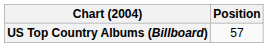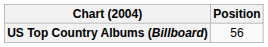 <table class="wikitable plainrowheaders" style="text-align:center">
 <tr>
 <th scope="col">Chart (2004)</th>
 <th scope="col">Position</th>
 </tr>
 <tr>
 <th scope="row">US Top Country Albums (<em>Billboard</em>)</th>
-<td>57</td>
+<td>56</td>
 </tr>
 </table>
